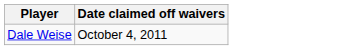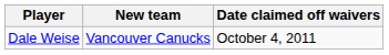 <table class="wikitable">
 <tr>
 <th>Player</th>
+<th>New team</th>
 <th>Date claimed off waivers</th>
 </tr>
 <tr>
 <td><a href='#'>Dale Weise</a></td>
+<td><a href='#'>Vancouver Canucks</a></td>
 <td>October 4, 2011</td>
 </tr>
 </table>
